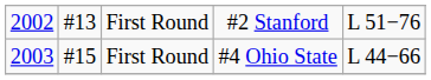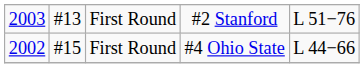 <table class="wikitable" style="text-align:center">
 <tr>
 </tr>
 <tr>
-<td rowspan=1><a href='#'>2002</a></td>
+<td rowspan=1><a href='#'>2003</a></td>
 <td>#13</td>
 <td>First Round</td>
 <td>#2 <a href='#'>Stanford</a></td>
 <td>L 51−76</td>
 </tr>
 <tr style="text-align:center;">
-<td rowspan=1><a href='#'>2003</a></td>
+<td rowspan=1><a href='#'>2002</a></td>
 <td>#15</td>
 <td>First Round</td>
 <td>#4 <a href='#'>Ohio State</a></td>
 <td>L 44−66</td>
 </tr>
 <tr style="text-align:center;">
 </tr>
 </table>
